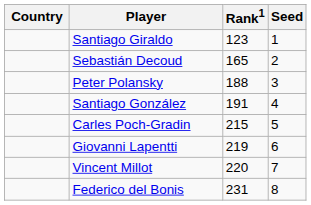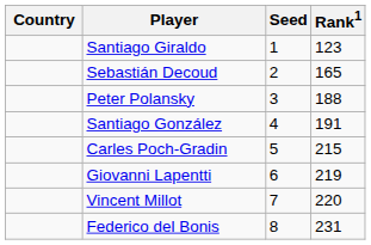 <table class="sortable wikitable">
 <tr>
 <th width="70">Country</th>
 <th width="175">Player</th>
+<th>Seed</th>
 <th>Rank<sup>1</sup></th>
-<th>Seed</th>
 </tr>
 <tr>
 <td></td>
 <td><a href='#'>Santiago Giraldo</a></td>
+<td>1</td>
 <td>123</td>
-<td>1</td>
 </tr>
 <tr>
 <td></td>
 <td><a href='#'>Sebastián Decoud</a></td>
+<td>2</td>
 <td>165</td>
-<td>2</td>
 </tr>
 <tr>
 <td></td>
 <td><a href='#'>Peter Polansky</a></td>
+<td>3</td>
 <td>188</td>
-<td>3</td>
 </tr>
 <tr>
 <td></td>
 <td><a href='#'>Santiago González</a></td>
+<td>4</td>
 <td>191</td>
-<td>4</td>
 </tr>
 <tr>
 <td></td>
 <td><a href='#'>Carles Poch-Gradin</a></td>
+<td>5</td>
 <td>215</td>
-<td>5</td>
 </tr>
 <tr>
 <td></td>
 <td><a href='#'>Giovanni Lapentti</a></td>
+<td>6</td>
 <td>219</td>
-<td>6</td>
 </tr>
 <tr>
 <td></td>
 <td><a href='#'>Vincent Millot</a></td>
+<td>7</td>
 <td>220</td>
-<td>7</td>
 </tr>
 <tr>
 <td></td>
 <td><a href='#'>Federico del Bonis</a></td>
+<td>8</td>
 <td>231</td>
-<td>8</td>
 </tr>
 </table>
